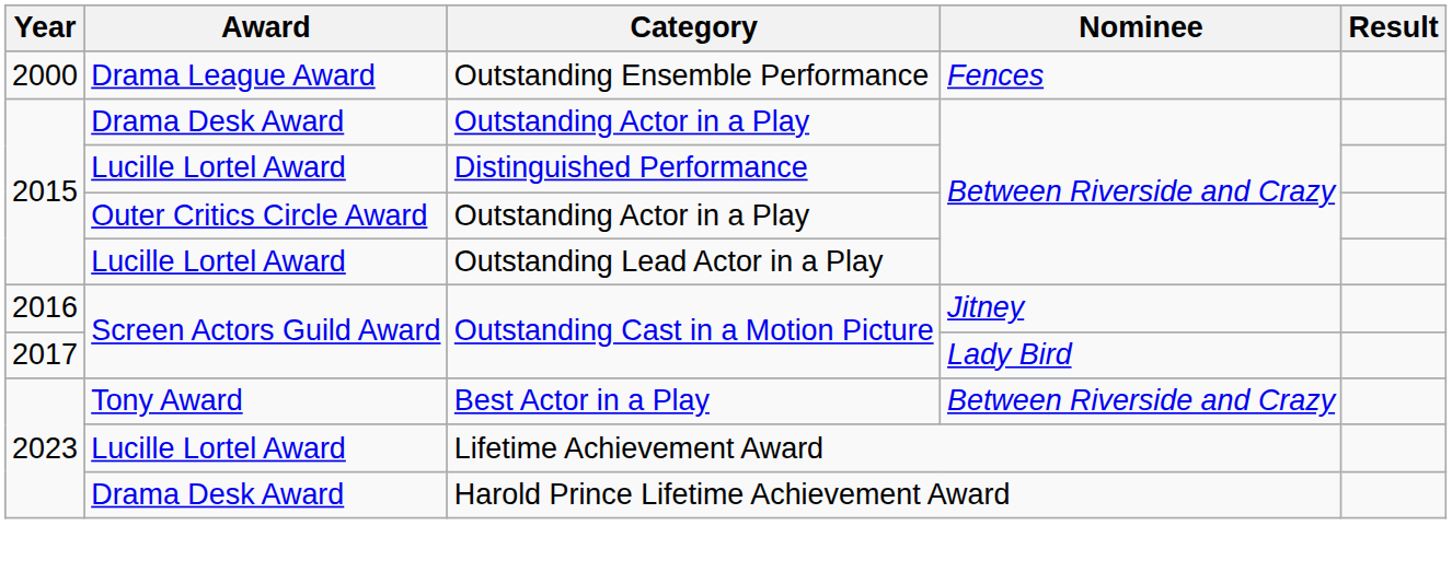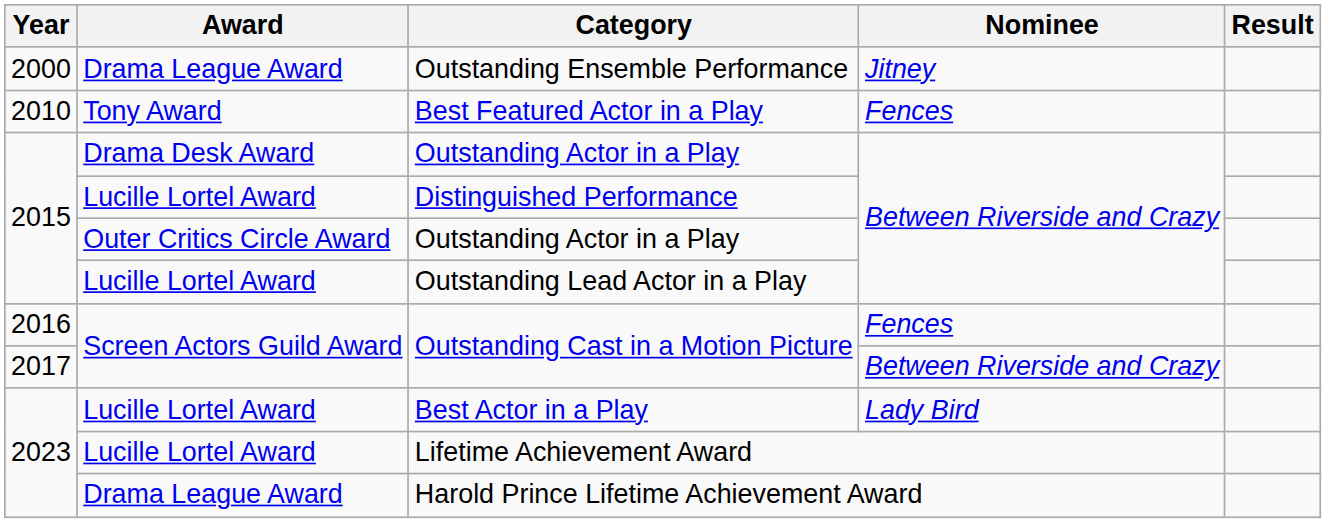 <table class="wikitable">
 <tr>
 <th>Year</th>
 <th>Award</th>
 <th>Category</th>
 <th>Nominee</th>
 <th>Result</th>
 </tr>
 <tr>
 <td>2000</td>
 <td><a href='#'>Drama League Award</a></td>
 <td>Outstanding Ensemble Performance</td>
+<td><em><a href='#'>Jitney</a></em></td>
+<td></td>
+</tr>
+<tr>
+<td>2010</td>
+<td><a href='#'>Tony Award</a></td>
+<td><a href='#'>Best Featured Actor in a Play</a></td>
 <td><em><a href='#'>Fences</a></em></td>
 <td></td>
 </tr>
 <tr>
 <td rowspan=4>2015</td>
 <td><a href='#'>Drama Desk Award</a></td>
 <td><a href='#'>Outstanding Actor in a Play</a></td>
 <td rowspan=4><em><a href='#'>Between Riverside and Crazy</a></em></td>
 <td></td>
 </tr>
 <tr>
 <td><a href='#'>Lucille Lortel Award</a></td>
 <td><a href='#'>Distinguished Performance</a></td>
 <td></td>
 </tr>
 <tr>
 <td><a href='#'>Outer Critics Circle Award</a></td>
 <td>Outstanding Actor in a Play</td>
 <td></td>
 </tr>
 <tr>
 <td><a href='#'>Lucille Lortel Award</a></td>
 <td>Outstanding Lead Actor in a Play</td>
 <td></td>
 </tr>
 <tr>
 <td>2016</td>
 <td rowspan=2><a href='#'>Screen Actors Guild Award</a></td>
 <td rowspan=2><a href='#'>Outstanding Cast in a Motion Picture</a></td>
-<td><em><a href='#'>Jitney</a></em></td>
+<td><em><a href='#'>Fences</a></em></td>
 <td></td>
 </tr>
 <tr>
 <td>2017</td>
-<td><em><a href='#'>Lady Bird</a></em></td>
+<td><em><a href='#'>Between Riverside and Crazy</a></em></td>
 <td></td>
 </tr>
 <tr>
 <td rowspan=3>2023</td>
-<td><a href='#'>Tony Award</a></td>
+<td><a href='#'>Lucille Lortel Award</a></td>
 <td><a href='#'>Best Actor in a Play</a></td>
-<td><em><a href='#'>Between Riverside and Crazy</a></em></td>
+<td><em><a href='#'>Lady Bird</a></em></td>
 <td></td>
 </tr>
 <tr>
 <td><a href='#'>Lucille Lortel Award</a></td>
 <td colspan=2>Lifetime Achievement Award</td>
 <td></td>
 </tr>
 <tr>
-<td><a href='#'>Drama Desk Award</a></td>
+<td><a href='#'>Drama League Award</a></td>
 <td colspan=2>Harold Prince Lifetime Achievement Award</td>
 <td></td>
 </tr>
 </table>
